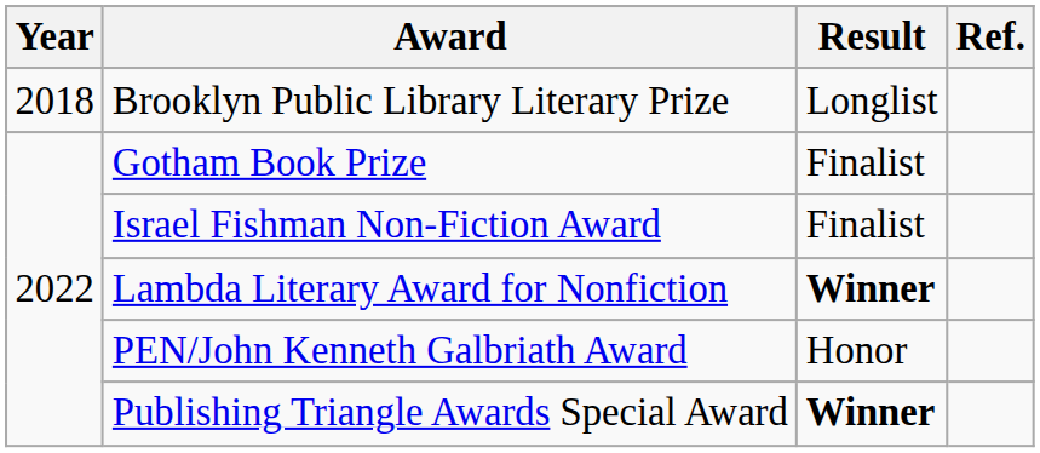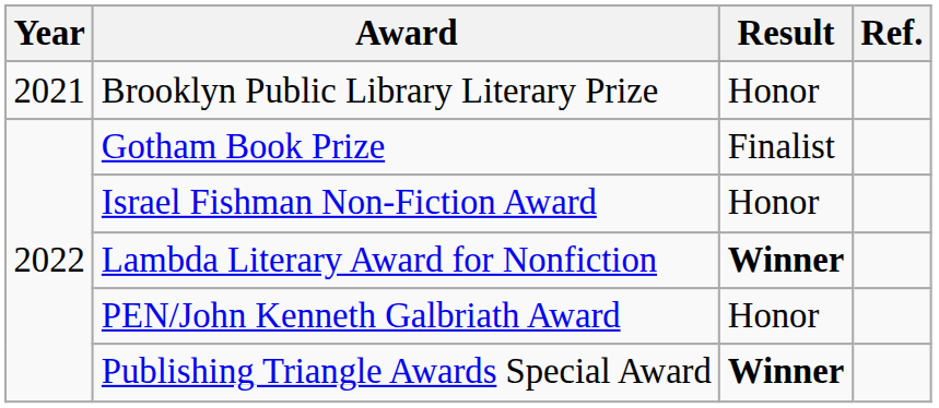 <table class="wikitable">
 <tr>
 <th>Year</th>
 <th>Award</th>
 <th>Result</th>
 <th>Ref.</th>
 </tr>
 <tr>
-<td>2018</td>
+<td>2021</td>
 <td>Brooklyn Public Library Literary Prize</td>
-<td>Longlist</td>
+<td>Honor</td>
 <td></td>
 </tr>
 <tr>
 <td rowspan="5">2022</td>
 <td><a href='#'>Gotham Book Prize</a></td>
 <td>Finalist</td>
 <td></td>
 </tr>
 <tr>
 <td><a href='#'>Israel Fishman Non-Fiction Award</a></td>
-<td>Finalist</td>
+<td>Honor</td>
 <td></td>
 </tr>
 <tr>
 <td><a href='#'>Lambda Literary Award for Nonfiction</a></td>
 <td><strong>Winner</strong></td>
 <td></td>
 </tr>
 <tr>
 <td><a href='#'>PEN/John Kenneth Galbriath Award</a></td>
 <td>Honor</td>
 <td></td>
 </tr>
 <tr>
 <td><a href='#'>Publishing Triangle Awards</a> Special Award</td>
 <td><strong>Winner</strong></td>
 <td></td>
 </tr>
 </table>
